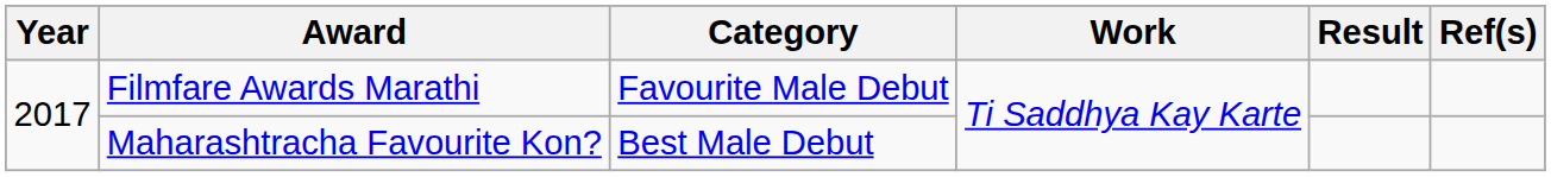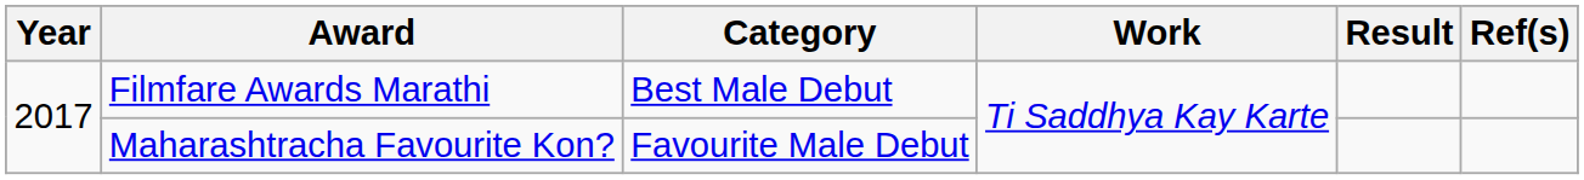 <table class="wikitable">
 <tr>
 <th>Year</th>
 <th>Award</th>
 <th>Category</th>
 <th>Work</th>
 <th>Result</th>
 <th>Ref(s)</th>
 </tr>
 <tr>
 <td rowspan="2">2017</td>
 <td><a href='#'>Filmfare Awards Marathi</a></td>
-<td><a href='#'>Favourite Male Debut</a></td>
+<td><a href='#'>Best Male Debut</a></td>
 <td rowspan="2"><em><a href='#'>Ti Saddhya Kay Karte</a></em></td>
 <td></td>
 <td></td>
 </tr>
 <tr>
 <td><a href='#'>Maharashtracha Favourite Kon?</a></td>
-<td><a href='#'>Best Male Debut</a></td>
+<td><a href='#'>Favourite Male Debut</a></td>
 <td></td>
 <td></td>
 </tr>
 </table>
